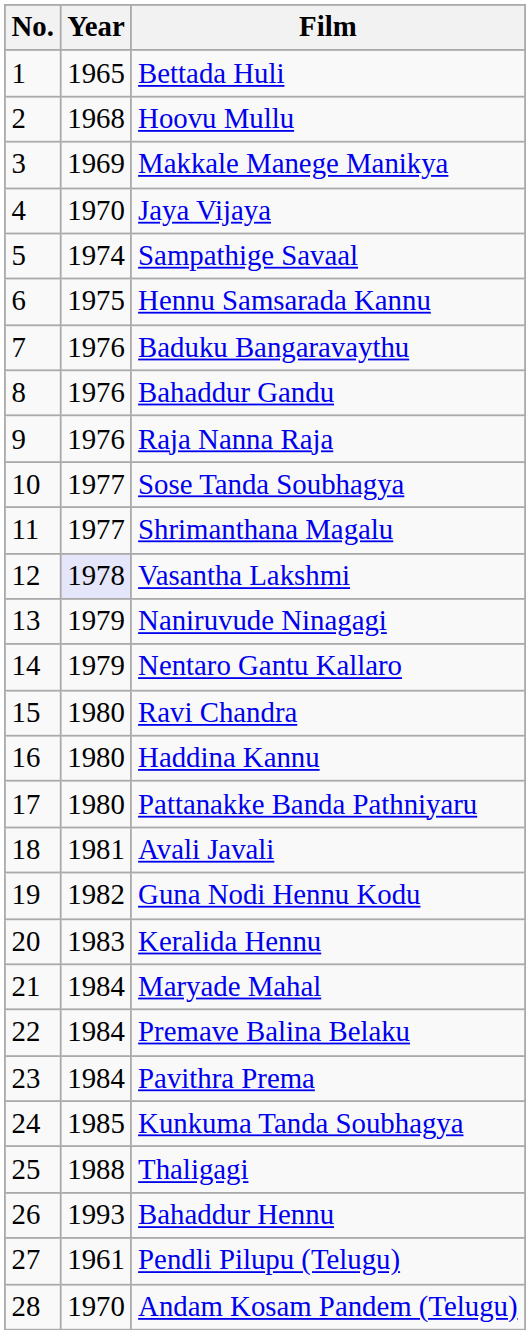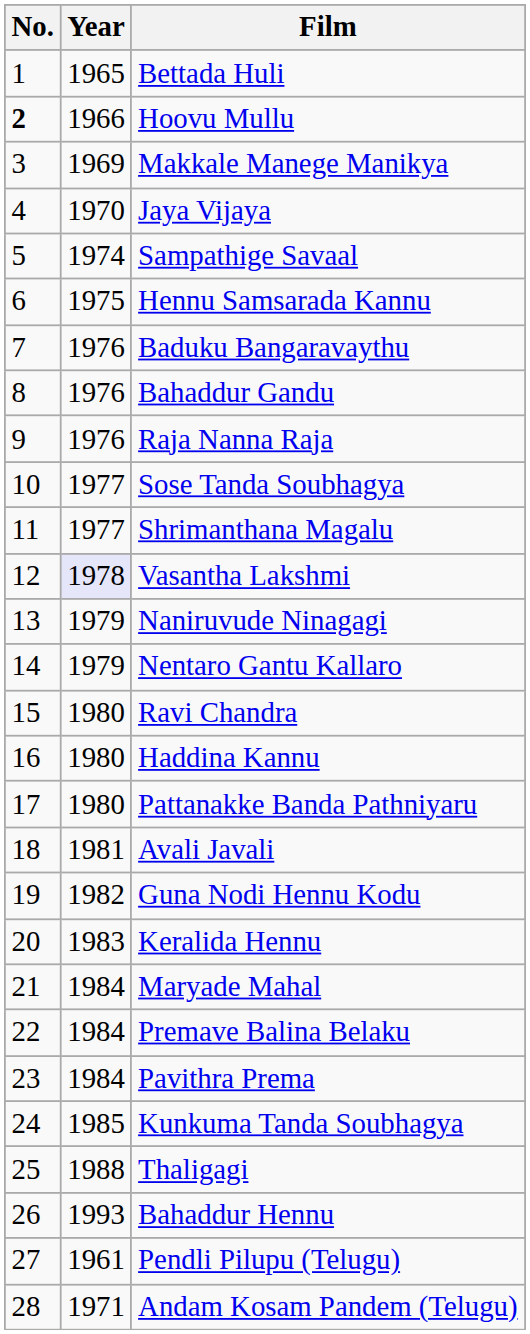 <table class="wikitable sortable">
 <tr>
 <th>No.</th>
 <th>Year</th>
 <th>Film</th>
 </tr>
 <tr>
 <td>1</td>
 <td>1965</td>
 <td><a href='#'>Bettada Huli</a></td>
 </tr>
 <tr>
-<td>2</td>
-<td>1968</td>
+<td><strong>2</strong></td>
+<td>1966</td>
 <td><a href='#'>Hoovu Mullu</a></td>
 </tr>
 <tr>
 <td>3</td>
 <td>1969</td>
 <td><a href='#'>Makkale Manege Manikya</a></td>
 </tr>
 <tr>
 <td>4</td>
 <td>1970</td>
 <td><a href='#'>Jaya Vijaya</a></td>
 </tr>
 <tr>
 <td>5</td>
 <td>1974</td>
 <td><a href='#'>Sampathige Savaal</a></td>
 </tr>
 <tr>
 <td>6</td>
 <td>1975</td>
 <td><a href='#'>Hennu Samsarada Kannu</a></td>
 </tr>
 <tr>
 <td>7</td>
 <td>1976</td>
 <td><a href='#'>Baduku Bangaravaythu</a></td>
 </tr>
 <tr>
 <td>8</td>
 <td>1976</td>
 <td><a href='#'>Bahaddur Gandu</a></td>
 </tr>
 <tr>
 <td>9</td>
 <td>1976</td>
 <td><a href='#'>Raja Nanna Raja</a></td>
 </tr>
 <tr>
 <td>10</td>
 <td>1977</td>
 <td><a href='#'>Sose Tanda Soubhagya</a></td>
 </tr>
 <tr>
 <td>11</td>
 <td>1977</td>
 <td><a href='#'>Shrimanthana Magalu</a></td>
 </tr>
 <tr>
 <td>12</td>
 <td style="background: lavender;">1978</td>
 <td><a href='#'>Vasantha Lakshmi</a></td>
 </tr>
 <tr>
 <td>13</td>
 <td>1979</td>
 <td><a href='#'>Naniruvude Ninagagi</a></td>
 </tr>
 <tr>
 <td>14</td>
 <td>1979</td>
 <td><a href='#'>Nentaro Gantu Kallaro</a></td>
 </tr>
 <tr>
 <td>15</td>
 <td>1980</td>
 <td><a href='#'>Ravi Chandra</a></td>
 </tr>
 <tr>
 <td>16</td>
 <td>1980</td>
 <td><a href='#'>Haddina Kannu</a></td>
 </tr>
 <tr>
 <td>17</td>
 <td>1980</td>
 <td><a href='#'>Pattanakke Banda Pathniyaru</a></td>
 </tr>
 <tr>
 <td>18</td>
 <td>1981</td>
 <td><a href='#'>Avali Javali</a></td>
 </tr>
 <tr>
 <td>19</td>
 <td>1982</td>
 <td><a href='#'>Guna Nodi Hennu Kodu</a></td>
 </tr>
 <tr>
 <td>20</td>
 <td>1983</td>
 <td><a href='#'>Keralida Hennu</a></td>
 </tr>
 <tr>
 <td>21</td>
 <td>1984</td>
 <td><a href='#'>Maryade Mahal</a></td>
 </tr>
 <tr>
 <td>22</td>
 <td>1984</td>
 <td><a href='#'>Premave Balina Belaku</a></td>
 </tr>
 <tr>
 <td>23</td>
 <td>1984</td>
 <td><a href='#'>Pavithra Prema</a></td>
 </tr>
 <tr>
 <td>24</td>
 <td>1985</td>
 <td><a href='#'>Kunkuma Tanda Soubhagya</a></td>
 </tr>
 <tr>
 <td>25</td>
 <td>1988</td>
 <td><a href='#'>Thaligagi</a></td>
 </tr>
 <tr>
 <td>26</td>
 <td>1993</td>
 <td><a href='#'>Bahaddur Hennu</a></td>
 </tr>
 <tr>
 <td>27</td>
 <td>1961</td>
 <td><a href='#'>Pendli Pilupu (Telugu)</a></td>
 </tr>
 <tr>
 <td>28</td>
-<td>1970</td>
+<td>1971</td>
 <td><a href='#'>Andam Kosam Pandem (Telugu)</a></td>
 </tr>
 </table>
